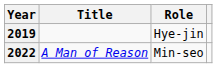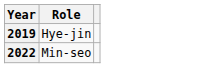 <table class="wikitable plainrowheaders sortable">
 <tr>
 <th scope="col">Year</th>
-<th scope="col">Title</th>
 <th scope="col">Role</th>
 <th scope="col"></th>
 </tr>
 <tr>
 <th scope="row">2019</th>
-<td><em></em></td>
 <td>Hye-jin</td>
 <td style="text-align:center"></td>
 </tr>
 <tr>
 <th scope="row">2022</th>
-<td><em><a href='#'>A Man of Reason</a></em></td>
 <td>Min-seo</td>
 <td style="text-align:center"></td>
 </tr>
 </table>
